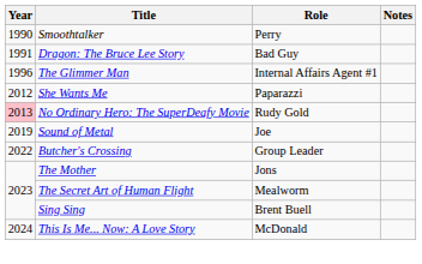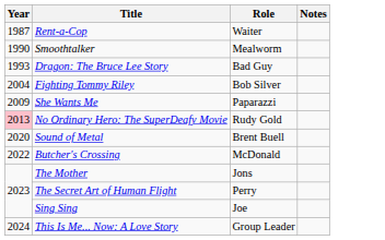 <table class="wikitable sortable">
 <tr>
 <th>Year</th>
 <th>Title</th>
 <th>Role</th>
 <th class="unsortable">Notes</th>
 </tr>
 <tr>
-<td>1990</td>
-<td><em>Smoothtalker</em></td>
-<td>Perry</td>
+<td>1987</td>
+<td><em><a href='#'>Rent-a-Cop</a></em></td>
+<td>Waiter</td>
 <td></td>
 </tr>
 <tr>
-<td>1991</td>
+<td>1990</td>
+<td><em>Smoothtalker</em></td>
+<td>Mealworm</td>
+<td></td>
+</tr>
+<tr>
+<td>1993</td>
 <td><em><a href='#'>Dragon: The Bruce Lee Story</a></em></td>
 <td>Bad Guy</td>
 <td></td>
 </tr>
 <tr>
-<td>1996</td>
-<td><em><a href='#'>The Glimmer Man</a></em></td>
-<td>Internal Affairs Agent #1</td>
+<td>2004</td>
+<td><em><a href='#'>Fighting Tommy Riley</a></em></td>
+<td>Bob Silver</td>
 <td></td>
 </tr>
 <tr>
-<td>2012</td>
+<td>2009</td>
 <td><em><a href='#'>She Wants Me</a></em></td>
 <td>Paparazzi</td>
 <td></td>
 </tr>
 <tr>
 <td style="background: pink;">2013</td>
 <td><em><a href='#'>No Ordinary Hero: The SuperDeafy Movie</a></em></td>
 <td>Rudy Gold</td>
 <td></td>
 </tr>
 <tr>
-<td>2019</td>
+<td>2020</td>
 <td><em><a href='#'>Sound of Metal</a></em></td>
-<td>Joe</td>
+<td>Brent Buell</td>
 <td></td>
 </tr>
 <tr>
 <td>2022</td>
 <td><em><a href='#'>Butcher's Crossing</a></em></td>
-<td>Group Leader</td>
+<td>McDonald</td>
 <td></td>
 </tr>
 <tr>
 <td rowspan=3>2023</td>
 <td><em><a href='#'>The Mother</a></em></td>
 <td>Jons</td>
 <td></td>
 </tr>
 <tr>
 <td><em><a href='#'>The Secret Art of Human Flight</a></em></td>
-<td>Mealworm</td>
+<td>Perry</td>
 <td></td>
 </tr>
 <tr>
 <td><em><a href='#'>Sing Sing</a></em></td>
-<td>Brent Buell</td>
+<td>Joe</td>
 <td></td>
 </tr>
 <tr>
 <td>2024</td>
 <td><em><a href='#'>This Is Me... Now: A Love Story</a></em></td>
-<td>McDonald</td>
+<td>Group Leader</td>
 <td></td>
 </tr>
 </table>
